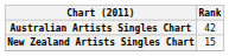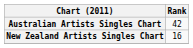 <table class="wikitable sortable plainrowheaders" border="1">
 <tr>
 <th scope="col">Chart (2011)</th>
 <th scope="col">Rank</th>
 </tr>
 <tr>
 <th scope="row">Australian Artists Singles Chart</th>
 <td style="text-align:center;">42</td>
 </tr>
 <tr>
 <th scope="row">New Zealand Artists Singles Chart</th>
-<td style="text-align:center;">15</td>
+<td style="text-align:center;">16</td>
 </tr>
 <tr>
 </tr>
 </table>
